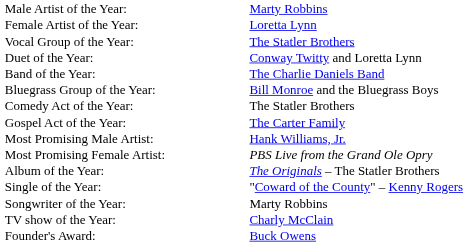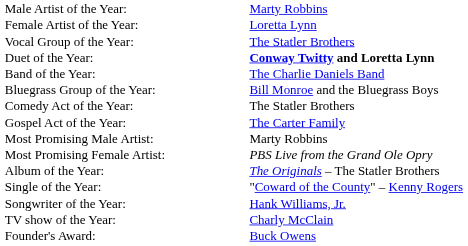 <table cellspacing="0" border="0" cellpadding="1">
 <tr>
 <td style="width:300px;">Male Artist of the Year:</td>
 <td><a href='#'>Marty Robbins</a></td>
 </tr>
 <tr>
 <td>Female Artist of the Year:</td>
 <td><a href='#'>Loretta Lynn</a></td>
 </tr>
 <tr>
 <td>Vocal Group of the Year:</td>
 <td><a href='#'>The Statler Brothers</a></td>
 </tr>
 <tr>
 <td>Duet of the Year:</td>
-<td><a href='#'>Conway Twitty</a> and Loretta Lynn</td>
+<td><strong><a href='#'>Conway Twitty</a> and Loretta Lynn</strong></td>
 </tr>
 <tr>
 <td>Band of the Year:</td>
 <td><a href='#'>The Charlie Daniels Band</a></td>
 </tr>
 <tr>
 <td>Bluegrass Group of the Year:</td>
 <td><a href='#'>Bill Monroe</a> and the Bluegrass Boys</td>
 </tr>
 <tr>
 <td>Comedy Act of the Year:</td>
 <td>The Statler Brothers</td>
 </tr>
 <tr>
 <td>Gospel Act of the Year:</td>
 <td><a href='#'>The Carter Family</a></td>
 </tr>
 <tr>
 <td>Most Promising Male Artist:</td>
-<td><a href='#'>Hank Williams, Jr.</a></td>
+<td>Marty Robbins</td>
 </tr>
 <tr>
 <td>Most Promising Female Artist:</td>
 <td><em>PBS Live from the Grand Ole Opry</em></td>
 </tr>
 <tr>
 <td>Album of the Year:</td>
 <td><em><a href='#'>The Originals</a></em> – The Statler Brothers</td>
 </tr>
 <tr>
 <td>Single of the Year:</td>
 <td>"<a href='#'>Coward of the County</a>" – <a href='#'>Kenny Rogers</a></td>
 </tr>
 <tr>
 <td>Songwriter of the Year:</td>
-<td>Marty Robbins</td>
+<td><a href='#'>Hank Williams, Jr.</a></td>
 </tr>
 <tr>
 <td>TV show of the Year:</td>
 <td><a href='#'>Charly McClain</a></td>
 </tr>
 <tr>
 <td>Founder's Award:</td>
 <td><a href='#'>Buck Owens</a></td>
 </tr>
 <tr>
 </tr>
 </table>
